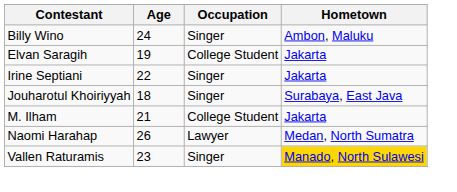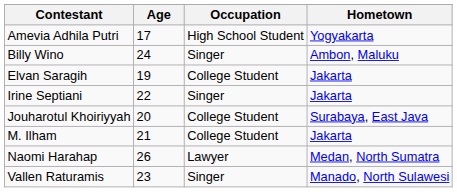 <table class="wikitable plainrowheaders" style="font-size:90%">
 <tr>
 </tr>
 <tr style="background:#ccc; text-align:center;">
 <th>Contestant</th>
 <th style="width:50px;">Age</th>
 <th>Occupation</th>
 <th>Hometown</th>
+</tr>
+<tr>
+<td>Amevia Adhila Putri</td>
+<td>17</td>
+<td>High School Student</td>
+<td><a href='#'>Yogyakarta</a></td>
 </tr>
 <tr>
 <td>Billy Wino</td>
 <td>24</td>
 <td>Singer</td>
 <td><a href='#'>Ambon</a>, <a href='#'>Maluku</a></td>
 </tr>
 <tr>
 <td>Elvan Saragih</td>
 <td>19</td>
 <td>College Student</td>
 <td><a href='#'>Jakarta</a></td>
 </tr>
 <tr>
 <td>Irine Septiani</td>
 <td>22</td>
 <td>Singer</td>
 <td><a href='#'>Jakarta</a></td>
 </tr>
 <tr>
 <td>Jouharotul Khoiriyyah</td>
-<td>18</td>
-<td>Singer</td>
+<td>20</td>
+<td>College Student</td>
 <td><a href='#'>Surabaya</a>, <a href='#'>East Java</a></td>
 </tr>
 <tr>
 <td>M. Ilham</td>
 <td>21</td>
 <td>College Student</td>
 <td><a href='#'>Jakarta</a></td>
 </tr>
 <tr>
 <td>Naomi Harahap</td>
 <td>26</td>
 <td>Lawyer</td>
 <td><a href='#'>Medan</a>, <a href='#'>North Sumatra</a></td>
 </tr>
 <tr>
 <td>Vallen Raturamis</td>
 <td>23</td>
 <td>Singer</td>
-<td style="background: gold;"><a href='#'>Manado</a>, <a href='#'>North Sulawesi</a></td>
+<td><a href='#'>Manado</a>, <a href='#'>North Sulawesi</a></td>
 </tr>
 </table>
